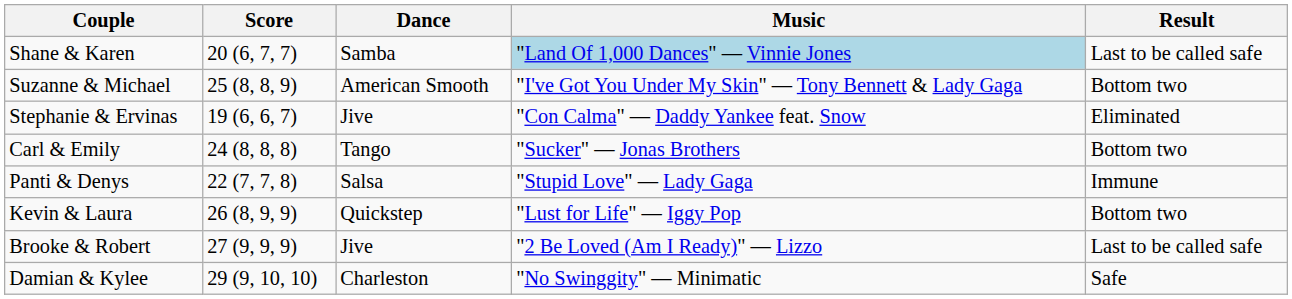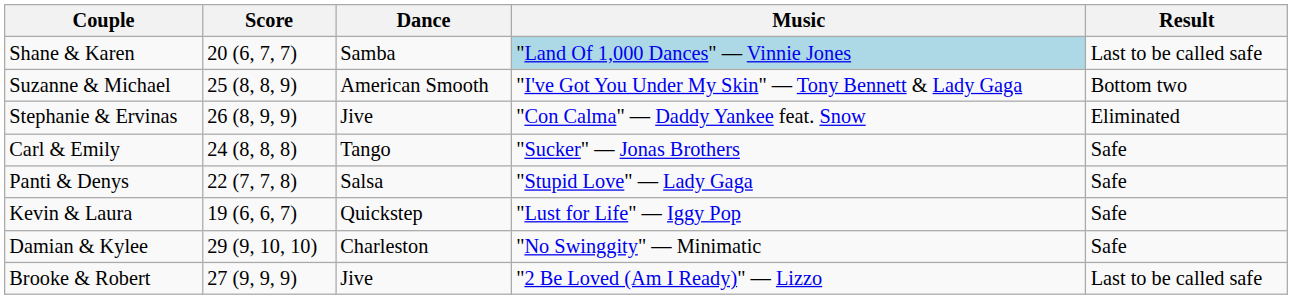 <table class="wikitable" style="width:80%;">
 <tr>
 <th>Couple</th>
 <th>Score</th>
 <th>Dance</th>
 <th>Music</th>
 <th>Result</th>
 </tr>
 <tr>
 <td>Shane & Karen</td>
 <td>20 (6, 7, 7)</td>
 <td>Samba</td>
 <td style="background: lightblue;">"<a href='#'>Land Of 1,000 Dances</a>" — <a href='#'>Vinnie Jones</a></td>
 <td>Last to be called safe</td>
 </tr>
 <tr>
 <td>Suzanne & Michael</td>
 <td>25 (8, 8, 9)</td>
 <td>American Smooth</td>
 <td>"<a href='#'>I've Got You Under My Skin</a>" — <a href='#'>Tony Bennett</a> & <a href='#'>Lady Gaga</a></td>
 <td>Bottom two</td>
 </tr>
 <tr>
 <td>Stephanie & Ervinas</td>
-<td>19 (6, 6, 7)</td>
+<td>26 (8, 9, 9)</td>
 <td>Jive</td>
 <td>"<a href='#'>Con Calma</a>" — <a href='#'>Daddy Yankee</a> feat. <a href='#'>Snow</a></td>
 <td>Eliminated</td>
 </tr>
 <tr>
 <td>Carl & Emily</td>
 <td>24 (8, 8, 8)</td>
 <td>Tango</td>
 <td>"<a href='#'>Sucker</a>" — <a href='#'>Jonas Brothers</a></td>
-<td>Bottom two</td>
+<td>Safe</td>
 </tr>
 <tr>
 <td>Panti & Denys</td>
 <td>22 (7, 7, 8)</td>
 <td>Salsa</td>
 <td>"<a href='#'>Stupid Love</a>" — <a href='#'>Lady Gaga</a></td>
-<td>Immune</td>
+<td>Safe</td>
 </tr>
 <tr>
 <td>Kevin & Laura</td>
-<td>26 (8, 9, 9)</td>
+<td>19 (6, 6, 7)</td>
 <td>Quickstep</td>
 <td>"<a href='#'>Lust for Life</a>" — <a href='#'>Iggy Pop</a></td>
-<td>Bottom two</td>
+<td>Safe</td>
+</tr>
+<tr>
+<td>Damian & Kylee</td>
+<td>29 (9, 10, 10)</td>
+<td>Charleston</td>
+<td>"<a href='#'>No Swinggity</a>" — Minimatic</td>
+<td>Safe</td>
 </tr>
 <tr>
 <td>Brooke & Robert</td>
 <td>27 (9, 9, 9)</td>
 <td>Jive</td>
 <td>"<a href='#'>2 Be Loved (Am I Ready)</a>" — <a href='#'>Lizzo</a></td>
 <td>Last to be called safe</td>
 </tr>
-<tr>
-<td>Damian & Kylee</td>
-<td>29 (9, 10, 10)</td>
-<td>Charleston</td>
-<td>"<a href='#'>No Swinggity</a>" — Minimatic</td>
-<td>Safe</td>
-</tr>
 </table>
